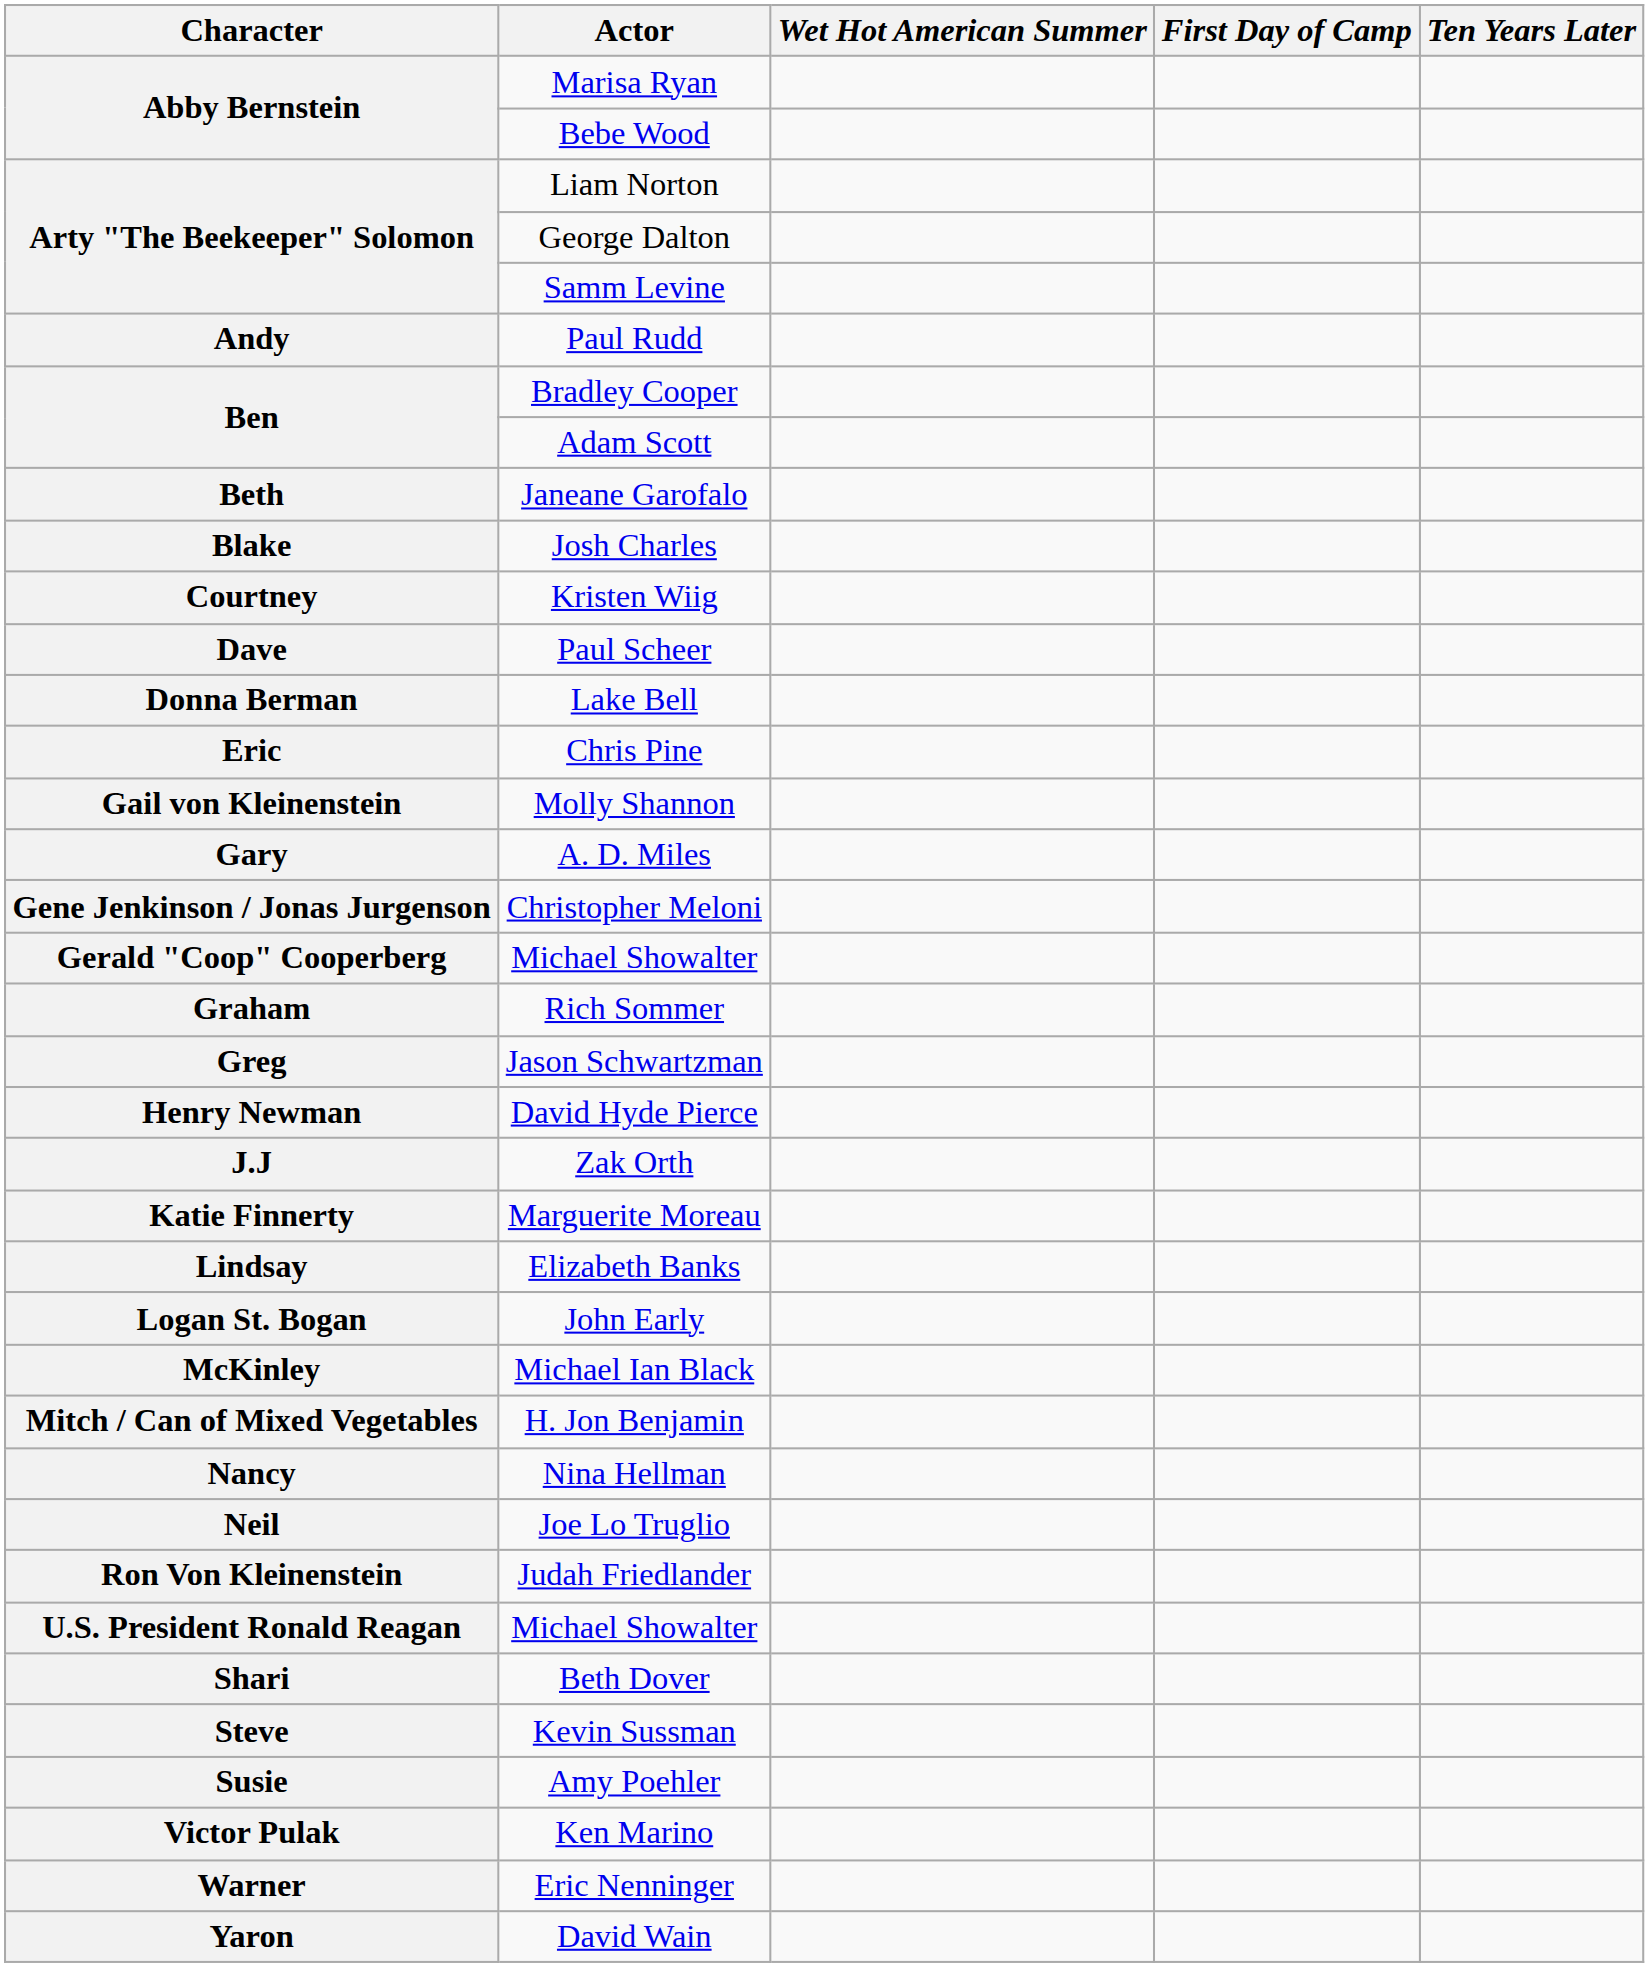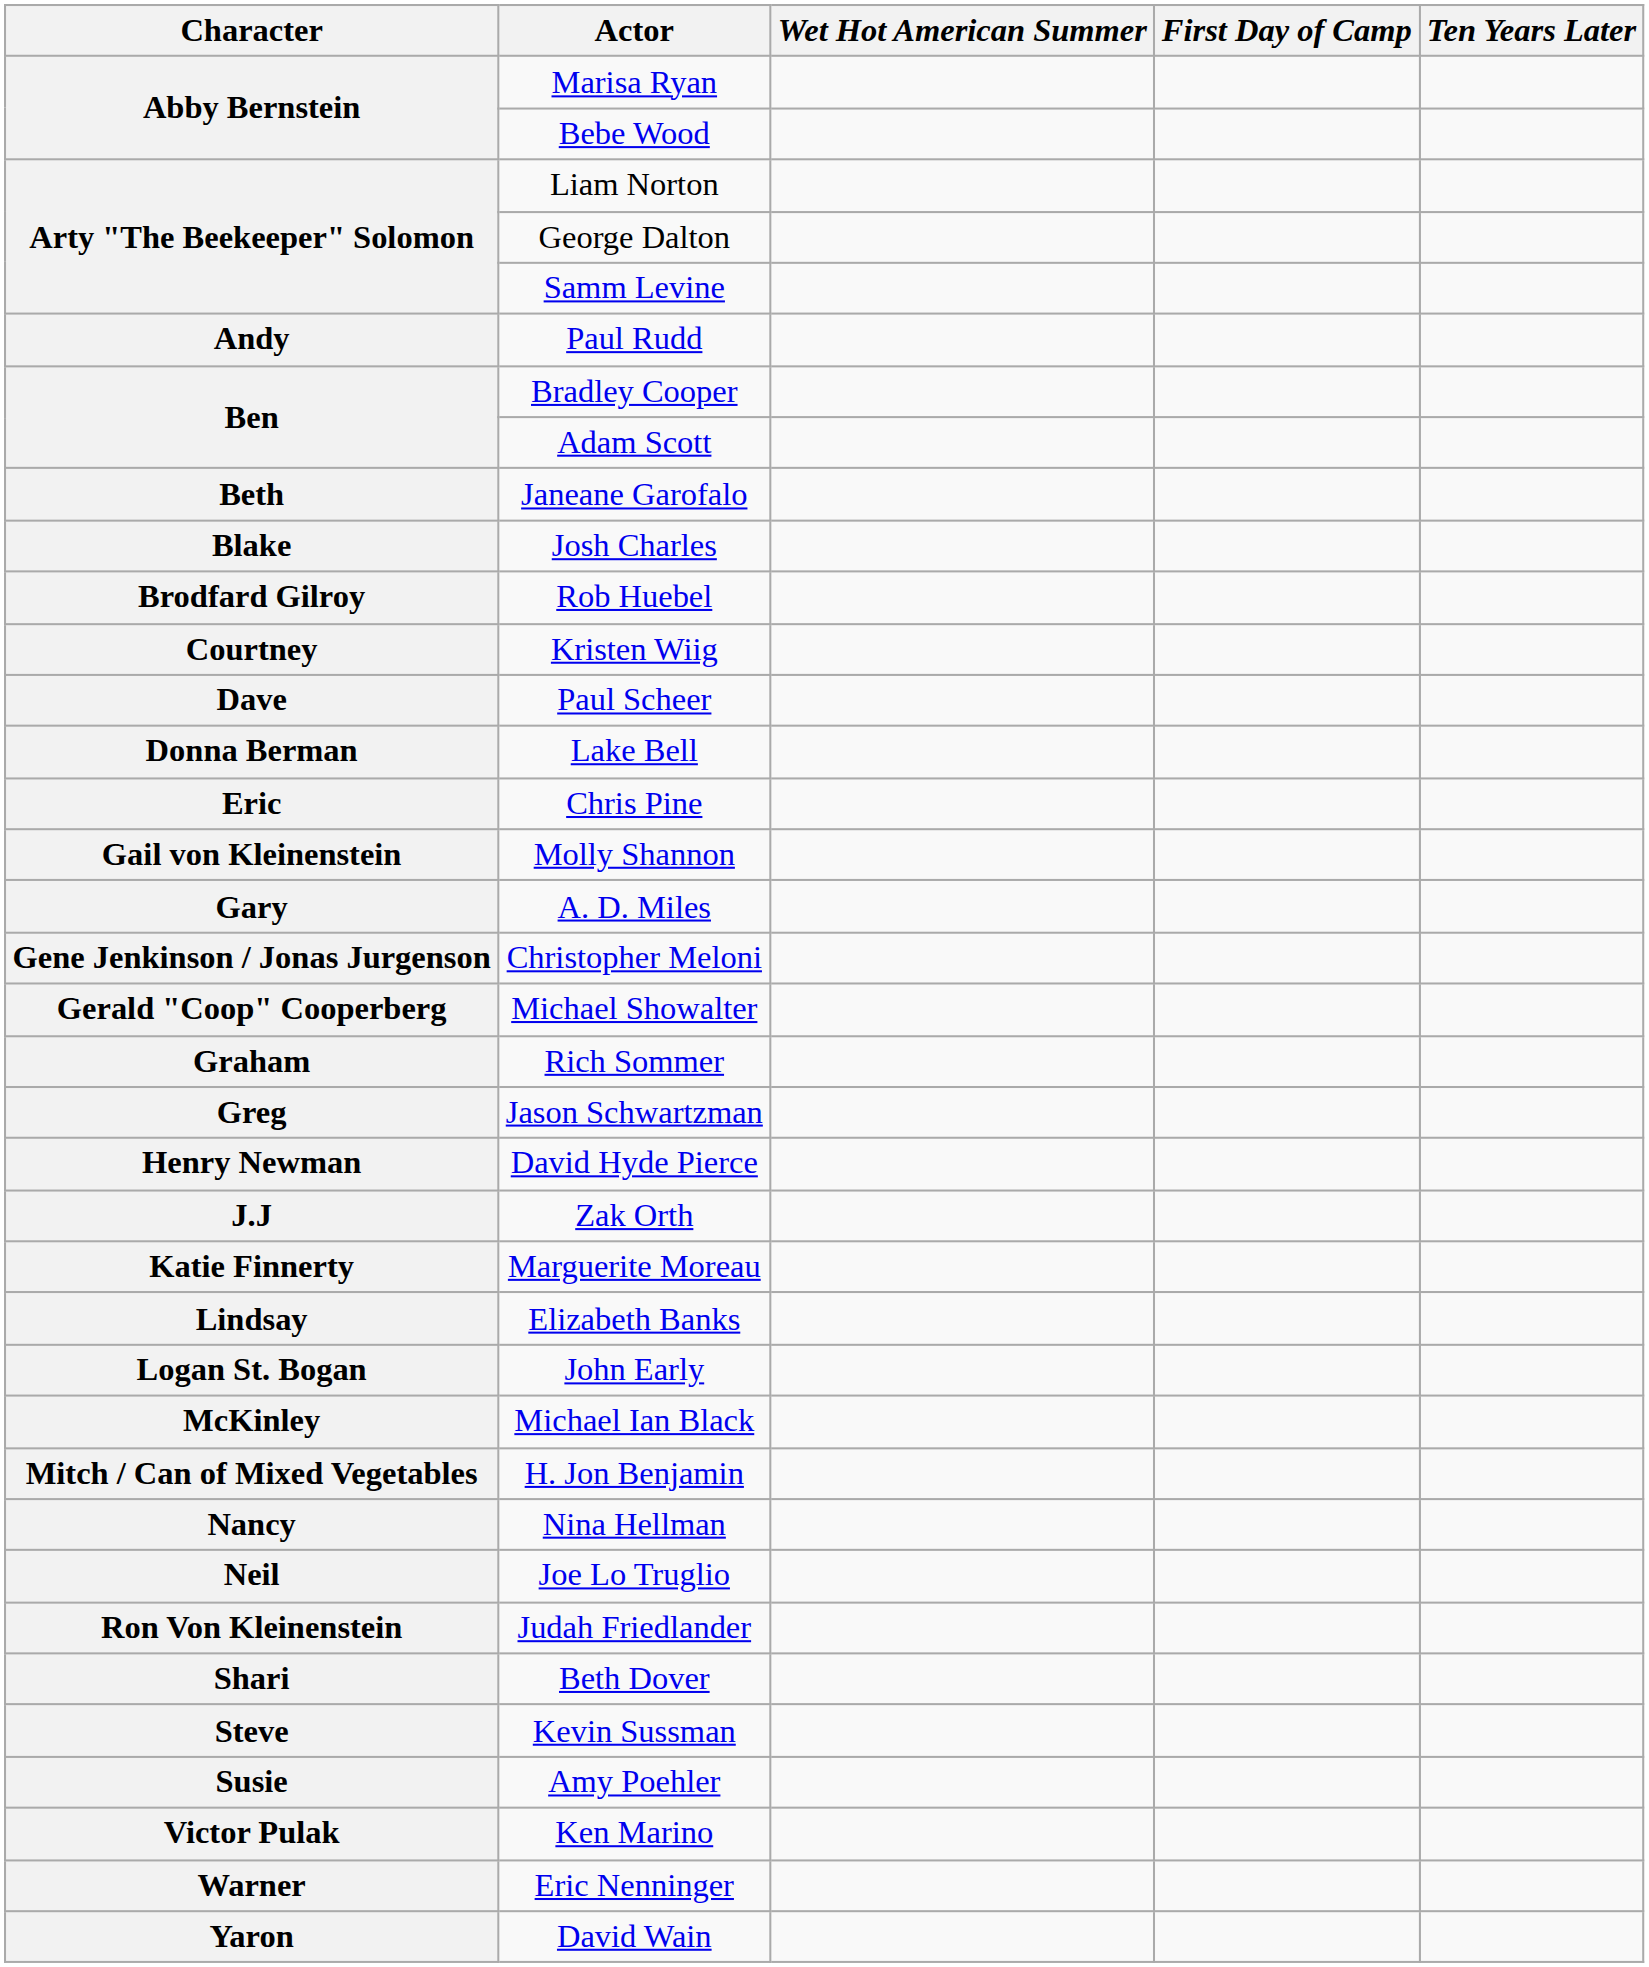 <table class="wikitable" style="text-align: center;">
 <tr>
 <th scope="col">Character</th>
 <th scope="col">Actor</th>
 <th scope="col"><em>Wet Hot American Summer</em></th>
 <th scope="col"><em>First Day of Camp</em></th>
 <th scope="col"><em>Ten Years Later</em></th>
 </tr>
 <tr>
 <th scope="row" rowspan="2">Abby Bernstein</th>
 <td><a href='#'>Marisa Ryan</a></td>
 <td></td>
 <td></td>
 <td></td>
 </tr>
 <tr>
 <td><a href='#'>Bebe Wood</a></td>
 <td></td>
 <td></td>
 <td></td>
 </tr>
 <tr>
 <th scope="row" rowspan="3">Arty "The Beekeeper" Solomon</th>
 <td>Liam Norton</td>
 <td></td>
 <td></td>
 <td></td>
 </tr>
 <tr>
 <td>George Dalton</td>
 <td></td>
 <td></td>
 <td></td>
 </tr>
 <tr>
 <td><a href='#'>Samm Levine</a></td>
 <td></td>
 <td></td>
 <td></td>
 </tr>
 <tr>
 <th scope="row">Andy</th>
 <td><a href='#'>Paul Rudd</a></td>
 <td></td>
 <td></td>
 <td></td>
 </tr>
 <tr>
 <th scope="row" rowspan="2">Ben</th>
 <td><a href='#'>Bradley Cooper</a></td>
 <td></td>
 <td></td>
 <td></td>
 </tr>
 <tr>
 <td><a href='#'>Adam Scott</a></td>
 <td></td>
 <td></td>
 <td></td>
 </tr>
 <tr>
 <th scope="row">Beth</th>
 <td><a href='#'>Janeane Garofalo</a></td>
 <td></td>
 <td></td>
 <td></td>
 </tr>
 <tr>
 <th scope="row">Blake</th>
 <td><a href='#'>Josh Charles</a></td>
+<td></td>
+<td></td>
+<td></td>
+</tr>
+<tr>
+<th scope="row">Brodfard Gilroy</th>
+<td><a href='#'>Rob Huebel</a></td>
 <td></td>
 <td></td>
 <td></td>
 </tr>
 <tr>
 <th scope="row">Courtney</th>
 <td><a href='#'>Kristen Wiig</a></td>
 <td></td>
 <td></td>
 <td></td>
 </tr>
 <tr>
 <th scope="row">Dave</th>
 <td><a href='#'>Paul Scheer</a></td>
 <td></td>
 <td></td>
 <td></td>
 </tr>
 <tr>
 <th scope="row">Donna Berman</th>
 <td><a href='#'>Lake Bell</a></td>
 <td></td>
 <td></td>
 <td></td>
 </tr>
 <tr>
 <th scope="row">Eric</th>
 <td><a href='#'>Chris Pine</a></td>
 <td></td>
 <td></td>
 <td></td>
 </tr>
 <tr>
 <th scope="row">Gail von Kleinenstein</th>
 <td><a href='#'>Molly Shannon</a></td>
 <td></td>
 <td></td>
 <td></td>
 </tr>
 <tr>
 <th scope="row">Gary</th>
 <td><a href='#'>A. D. Miles</a></td>
 <td></td>
 <td></td>
 <td></td>
 </tr>
 <tr>
 <th scope="row">Gene Jenkinson / Jonas Jurgenson</th>
 <td><a href='#'>Christopher Meloni</a></td>
 <td></td>
 <td></td>
 <td></td>
 </tr>
 <tr>
 <th scope="row">Gerald "Coop" Cooperberg</th>
 <td><a href='#'>Michael Showalter</a></td>
 <td></td>
 <td></td>
 <td></td>
 </tr>
 <tr>
 <th scope="row">Graham</th>
 <td><a href='#'>Rich Sommer</a></td>
 <td></td>
 <td></td>
 <td></td>
 </tr>
 <tr>
 <th scope="row">Greg</th>
 <td><a href='#'>Jason Schwartzman</a></td>
 <td></td>
 <td></td>
 <td></td>
 </tr>
 <tr>
 <th scope="row">Henry Newman</th>
 <td><a href='#'>David Hyde Pierce</a></td>
 <td></td>
 <td></td>
 <td></td>
 </tr>
 <tr>
 <th scope="row">J.J</th>
 <td><a href='#'>Zak Orth</a></td>
 <td></td>
 <td></td>
 <td></td>
 </tr>
 <tr>
 <th scope="row">Katie Finnerty</th>
 <td><a href='#'>Marguerite Moreau</a></td>
 <td></td>
 <td></td>
 <td></td>
 </tr>
 <tr>
 <th scope="row">Lindsay</th>
 <td><a href='#'>Elizabeth Banks</a></td>
 <td></td>
 <td></td>
 <td></td>
 </tr>
 <tr>
 <th scope="row">Logan St. Bogan</th>
 <td><a href='#'>John Early</a></td>
 <td></td>
 <td></td>
 <td></td>
 </tr>
 <tr>
 <th scope="row">McKinley</th>
 <td><a href='#'>Michael Ian Black</a></td>
 <td></td>
 <td></td>
 <td></td>
 </tr>
 <tr>
 <th scope="row">Mitch / Can of Mixed Vegetables</th>
 <td><a href='#'>H. Jon Benjamin</a></td>
 <td></td>
 <td></td>
 <td></td>
 </tr>
 <tr>
 <th scope="row">Nancy</th>
 <td><a href='#'>Nina Hellman</a></td>
 <td></td>
 <td></td>
 <td></td>
 </tr>
 <tr>
 <th scope="row">Neil</th>
 <td><a href='#'>Joe Lo Truglio</a></td>
 <td></td>
 <td></td>
 <td></td>
 </tr>
 <tr>
 <th scope="row">Ron Von Kleinenstein</th>
 <td><a href='#'>Judah Friedlander</a></td>
 <td></td>
 <td></td>
 <td></td>
 </tr>
 <tr>
-<th scope="row">U.S. President Ronald Reagan</th>
-<td><a href='#'>Michael Showalter</a></td>
-<td></td>
-<td></td>
-<td></td>
-</tr>
-<tr>
 <th scope="row">Shari</th>
 <td><a href='#'>Beth Dover</a></td>
 <td></td>
 <td></td>
 <td></td>
 </tr>
 <tr>
 <th scope="row">Steve</th>
 <td><a href='#'>Kevin Sussman</a></td>
 <td></td>
 <td></td>
 <td></td>
 </tr>
 <tr>
 <th scope="row">Susie</th>
 <td><a href='#'>Amy Poehler</a></td>
 <td></td>
 <td></td>
 <td></td>
 </tr>
 <tr>
 <th scope="row">Victor Pulak</th>
 <td><a href='#'>Ken Marino</a></td>
 <td></td>
 <td></td>
 <td></td>
 </tr>
 <tr>
 <th scope="row">Warner</th>
 <td><a href='#'>Eric Nenninger</a></td>
 <td></td>
 <td></td>
 <td></td>
 </tr>
 <tr>
 <th scope="row">Yaron</th>
 <td><a href='#'>David Wain</a></td>
 <td></td>
 <td></td>
 <td></td>
 </tr>
 </table>
